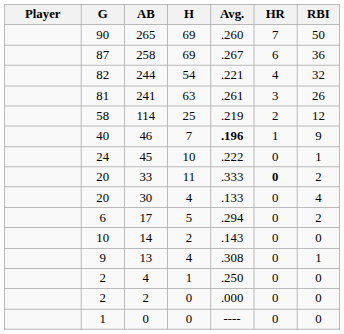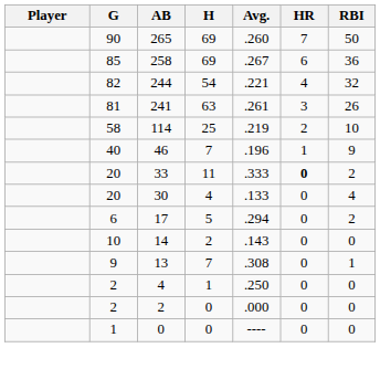 <table class="wikitable sortable">
 <tr>
 <th bgcolor="#DDDDFF" width="16%">Player</th>
 <th bgcolor="#DDDDFF" width="9%">G</th>
 <th bgcolor="#DDDDFF" width="9%">AB</th>
 <th bgcolor="#DDDDFF" width="9%">H</th>
 <th bgcolor="#DDDDFF" width="9%">Avg.</th>
 <th bgcolor="#DDDDFF" width="9%">HR</th>
 <th bgcolor="#DDDDFF" width="9%">RBI</th>
 </tr>
 <tr align="center">
 <td></td>
 <td>90</td>
 <td>265</td>
 <td>69</td>
 <td>.260</td>
 <td>7</td>
 <td>50</td>
 </tr>
 <tr align=center>
 <td></td>
-<td>87</td>
+<td>85</td>
 <td>258</td>
 <td>69</td>
 <td>.267</td>
 <td>6</td>
 <td>36</td>
 </tr>
 <tr align="center">
 <td></td>
 <td>82</td>
 <td>244</td>
 <td>54</td>
 <td>.221</td>
 <td>4</td>
 <td>32</td>
 </tr>
 <tr align="center">
 <td></td>
 <td>81</td>
 <td>241</td>
 <td>63</td>
 <td>.261</td>
 <td>3</td>
 <td>26</td>
 </tr>
 <tr align="center">
 <td></td>
 <td>58</td>
 <td>114</td>
 <td>25</td>
 <td>.219</td>
 <td>2</td>
-<td>12</td>
+<td>10</td>
 </tr>
 <tr align="center">
 <td></td>
 <td>40</td>
 <td>46</td>
 <td>7</td>
-<td><strong>.196</strong></td>
+<td>.196</td>
 <td>1</td>
 <td>9</td>
-</tr>
-<tr align=center>
-<td></td>
-<td>24</td>
-<td>45</td>
-<td>10</td>
-<td>.222</td>
-<td>0</td>
-<td>1</td>
 </tr>
 <tr align="center">
 <td></td>
 <td>20</td>
 <td>33</td>
 <td>11</td>
 <td>.333</td>
 <td><strong>0</strong></td>
 <td>2</td>
 </tr>
 <tr align="center">
 <td></td>
 <td>20</td>
 <td>30</td>
 <td>4</td>
 <td>.133</td>
 <td>0</td>
 <td>4</td>
 </tr>
 <tr align="center">
 <td></td>
 <td>6</td>
 <td>17</td>
 <td>5</td>
 <td>.294</td>
 <td>0</td>
 <td>2</td>
 </tr>
 <tr align="center">
 <td></td>
 <td>10</td>
 <td>14</td>
 <td>2</td>
 <td>.143</td>
 <td>0</td>
 <td>0</td>
 </tr>
 <tr align="center">
 <td></td>
 <td>9</td>
 <td>13</td>
-<td>4</td>
+<td>7</td>
 <td>.308</td>
 <td>0</td>
 <td>1</td>
 </tr>
 <tr align="center">
 <td></td>
 <td>2</td>
 <td>4</td>
 <td>1</td>
 <td>.250</td>
 <td>0</td>
 <td>0</td>
 </tr>
 <tr align="center">
 <td></td>
 <td>2</td>
 <td>2</td>
 <td>0</td>
 <td>.000</td>
 <td>0</td>
 <td>0</td>
 </tr>
 <tr align="center">
 <td></td>
 <td>1</td>
 <td>0</td>
 <td>0</td>
 <td>----</td>
 <td>0</td>
 <td>0</td>
 </tr>
 </table>
